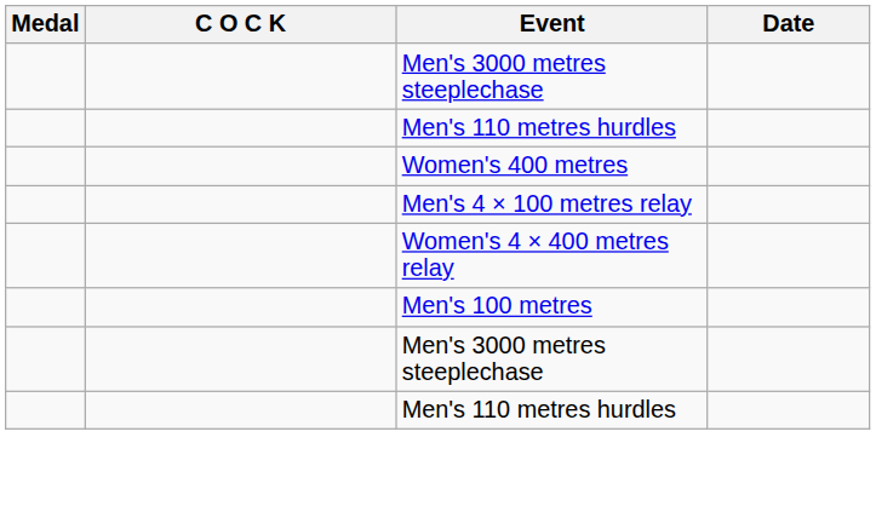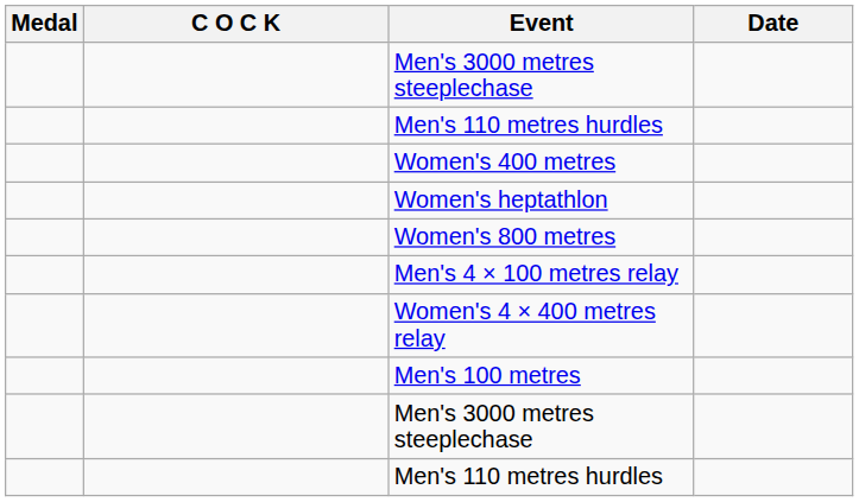 <table class="wikitable sortable" style="font-size:100%">
 <tr>
 <th>Medal</th>
 <th width=200>C O C K</th>
 <th width=200>Event</th>
 <th width=100>Date</th>
 </tr>
 <tr>
 <td></td>
 <td></td>
 <td><a href='#'>Men's 3000 metres steeplechase</a></td>
 <td></td>
 </tr>
 <tr>
 <td></td>
 <td></td>
 <td><a href='#'>Men's 110 metres hurdles</a></td>
 <td></td>
 </tr>
 <tr>
 <td></td>
 <td></td>
 <td><a href='#'>Women's 400 metres</a></td>
+<td></td>
+</tr>
+<tr>
+<td></td>
+<td></td>
+<td><a href='#'>Women's heptathlon</a></td>
+<td></td>
+</tr>
+<tr>
+<td></td>
+<td></td>
+<td><a href='#'>Women's 800 metres</a></td>
 <td></td>
 </tr>
 <tr>
 <td></td>
 <td> </td>
 <td><a href='#'>Men's 4 × 100 metres relay</a></td>
 <td></td>
 </tr>
 <tr>
 <td></td>
 <td> </td>
 <td><a href='#'>Women's 4 × 400 metres relay</a></td>
 <td></td>
 </tr>
 <tr>
 <td></td>
 <td></td>
 <td><a href='#'>Men's 100 metres</a></td>
 <td></td>
 </tr>
 <tr>
 <td></td>
 <td></td>
 <td>Men's 3000 metres steeplechase</td>
 <td></td>
 </tr>
 <tr>
 <td></td>
 <td></td>
 <td>Men's 110 metres hurdles</td>
 <td></td>
 </tr>
 </table>
